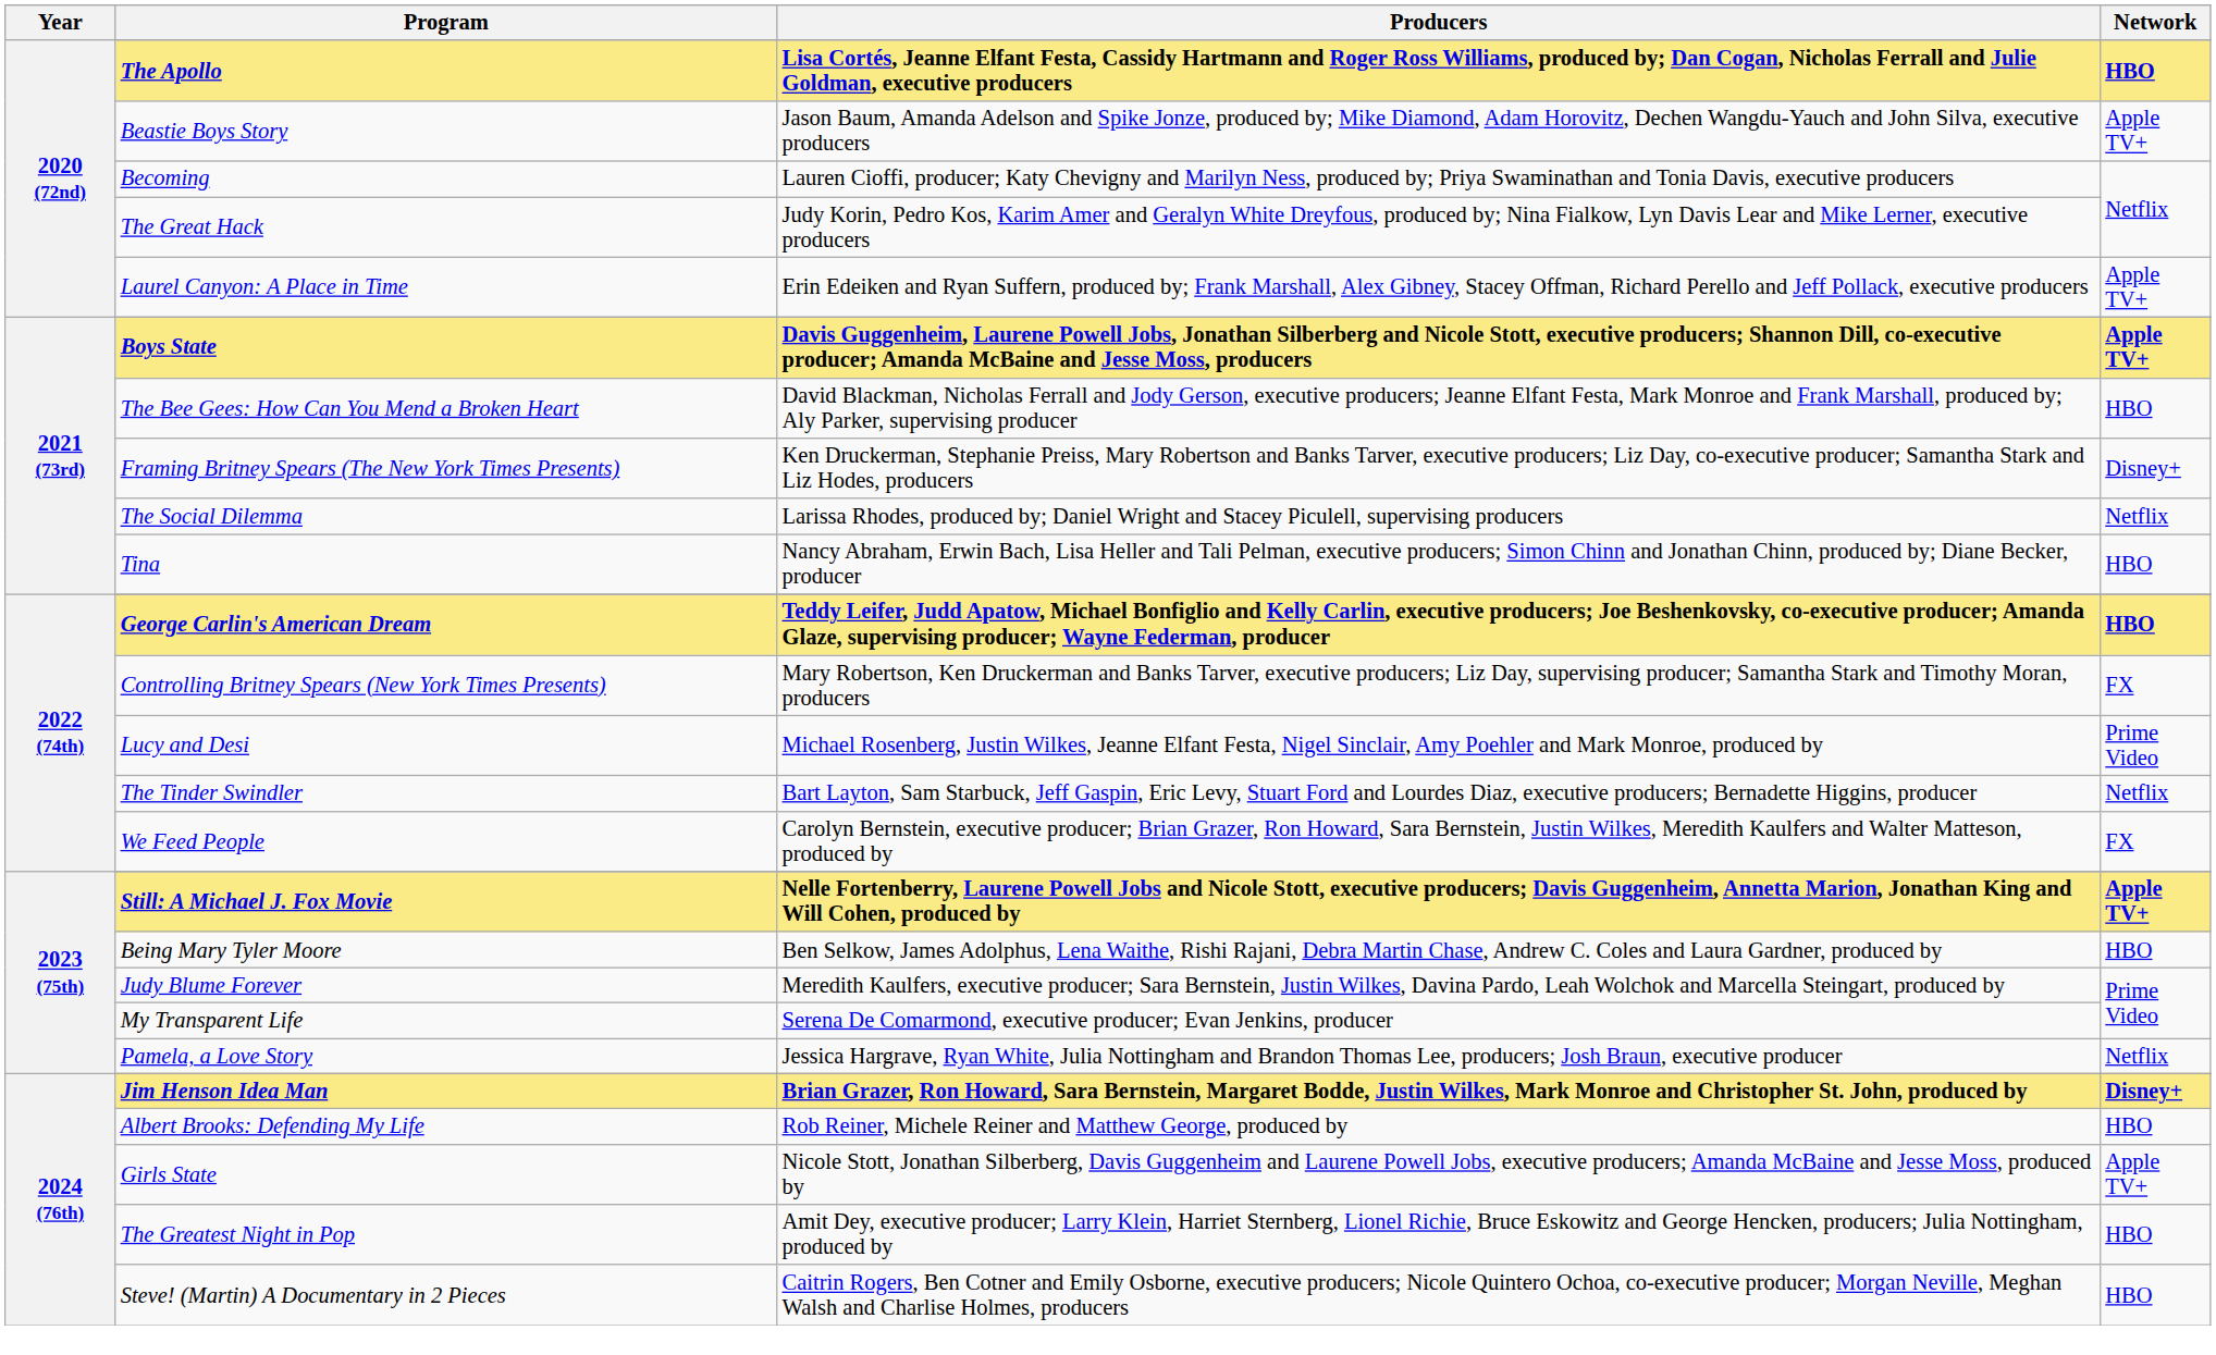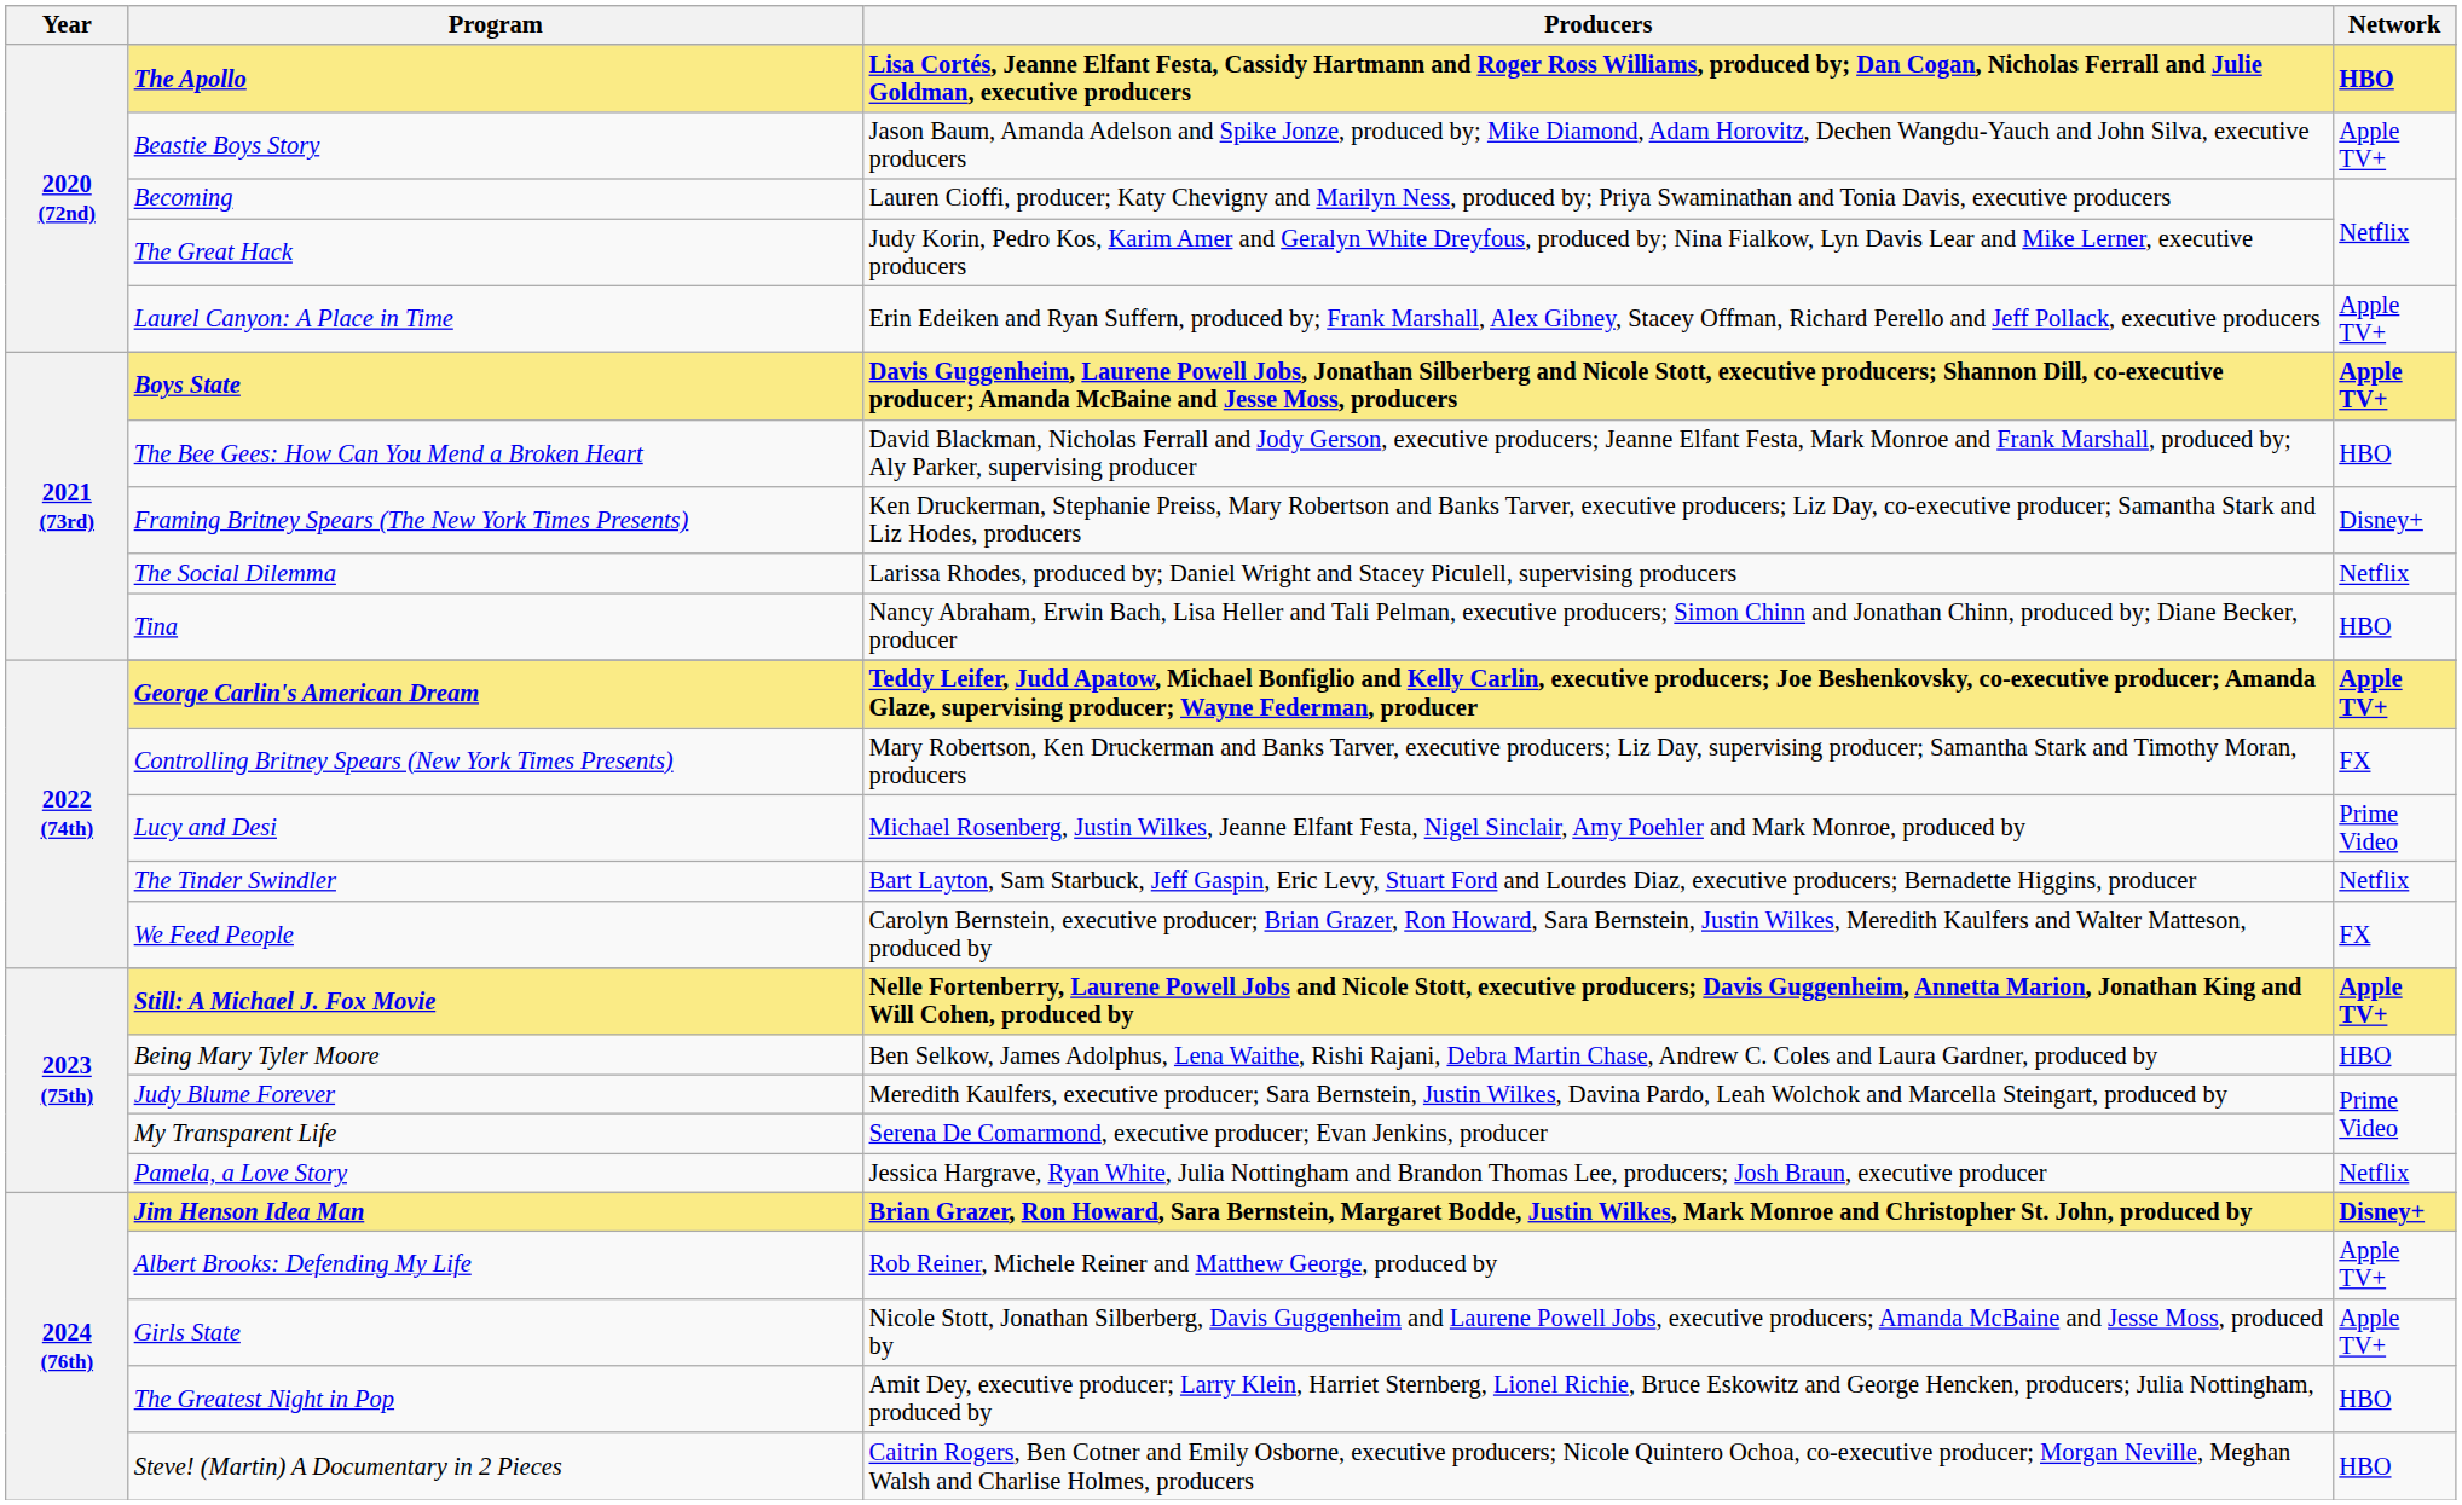 <table class="wikitable" style="width:100%">
 <tr bgcolor="#bebebe">
 <th width="5%">Year</th>
 <th width="30%">Program</th>
 <th width="60%">Producers</th>
 <th width="5%">Network</th>
 </tr>
 <tr>
 <th rowspan="6" style="text-align:center"><a href='#'>2020</a><br><small><a href='#'>(72nd)</a></small><br></th>
 </tr>
 <tr style="background:#FAEB86">
 <td><strong><em><a href='#'>The Apollo</a></em></strong></td>
 <td><strong><a href='#'>Lisa Cortés</a>, Jeanne Elfant Festa, Cassidy Hartmann and <a href='#'>Roger Ross Williams</a>, produced by; <a href='#'>Dan Cogan</a>, Nicholas Ferrall and <a href='#'>Julie Goldman</a>, executive producers</strong></td>
 <td><strong><a href='#'>HBO</a></strong></td>
 </tr>
 <tr>
 <td><em><a href='#'>Beastie Boys Story</a></em></td>
 <td>Jason Baum, Amanda Adelson and <a href='#'>Spike Jonze</a>, produced by; <a href='#'>Mike Diamond</a>, <a href='#'>Adam Horovitz</a>, Dechen Wangdu-Yauch and John Silva, executive producers</td>
 <td><a href='#'>Apple TV+</a></td>
 </tr>
 <tr>
 <td><em><a href='#'>Becoming</a></em></td>
 <td>Lauren Cioffi, producer; Katy Chevigny and <a href='#'>Marilyn Ness</a>, produced by; Priya Swaminathan and Tonia Davis, executive producers</td>
 <td rowspan="2"><a href='#'>Netflix</a></td>
 </tr>
 <tr>
 <td><em><a href='#'>The Great Hack</a></em></td>
 <td>Judy Korin, Pedro Kos, <a href='#'>Karim Amer</a> and <a href='#'>Geralyn White Dreyfous</a>, produced by; Nina Fialkow, Lyn Davis Lear and <a href='#'>Mike Lerner</a>, executive producers</td>
 </tr>
 <tr>
 <td><em><a href='#'>Laurel Canyon: A Place in Time</a></em></td>
 <td>Erin Edeiken and Ryan Suffern, produced by; <a href='#'>Frank Marshall</a>, <a href='#'>Alex Gibney</a>, Stacey Offman, Richard Perello and <a href='#'>Jeff Pollack</a>, executive producers</td>
 <td><a href='#'>Apple TV+</a></td>
 </tr>
 <tr>
 <th rowspan="6" style="text-align:center"><a href='#'>2021</a><br><small><a href='#'>(73rd)</a></small><br></th>
 </tr>
 <tr style="background:#FAEB86">
 <td><strong><em><a href='#'>Boys State</a></em></strong></td>
 <td><strong><a href='#'>Davis Guggenheim</a>, <a href='#'>Laurene Powell Jobs</a>, Jonathan Silberberg and Nicole Stott, executive producers; Shannon Dill, co-executive producer; Amanda McBaine and <a href='#'>Jesse Moss</a>, producers</strong></td>
 <td><strong><a href='#'>Apple TV+</a></strong></td>
 </tr>
 <tr>
 <td><em><a href='#'>The Bee Gees: How Can You Mend a Broken Heart</a></em></td>
 <td>David Blackman, Nicholas Ferrall and <a href='#'>Jody Gerson</a>, executive producers; Jeanne Elfant Festa, Mark Monroe and <a href='#'>Frank Marshall</a>, produced by; Aly Parker, supervising producer</td>
 <td><a href='#'>HBO</a></td>
 </tr>
 <tr>
 <td><em><a href='#'>Framing Britney Spears (The New York Times Presents)</a></em></td>
 <td>Ken Druckerman, Stephanie Preiss, Mary Robertson and Banks Tarver, executive producers; Liz Day, co-executive producer; Samantha Stark and Liz Hodes, producers</td>
 <td><a href='#'>Disney+</a></td>
 </tr>
 <tr>
 <td><em><a href='#'>The Social Dilemma</a></em></td>
 <td>Larissa Rhodes, produced by; Daniel Wright and Stacey Piculell, supervising producers</td>
 <td><a href='#'>Netflix</a></td>
 </tr>
 <tr>
 <td><em><a href='#'>Tina</a></em></td>
 <td>Nancy Abraham, Erwin Bach, Lisa Heller and Tali Pelman, executive producers; <a href='#'>Simon Chinn</a> and Jonathan Chinn, produced by; Diane Becker, producer</td>
 <td><a href='#'>HBO</a></td>
 </tr>
 <tr>
 <th rowspan="6" style="text-align:center"><a href='#'>2022</a><br><small><a href='#'>(74th)</a></small><br></th>
 </tr>
 <tr style="background:#FAEB86">
 <td><strong><em><a href='#'>George Carlin's American Dream</a></em></strong></td>
 <td><strong><a href='#'>Teddy Leifer</a>, <a href='#'>Judd Apatow</a>, Michael Bonfiglio and <a href='#'>Kelly Carlin</a>, executive producers; Joe Beshenkovsky, co-executive producer; Amanda Glaze, supervising producer; <a href='#'>Wayne Federman</a>, producer</strong></td>
-<td><strong><a href='#'>HBO</a></strong></td>
+<td><strong><a href='#'>Apple TV+</a></strong></td>
 </tr>
 <tr>
 <td><em><a href='#'>Controlling Britney Spears (New York Times Presents)</a></em></td>
 <td>Mary Robertson, Ken Druckerman and Banks Tarver, executive producers; Liz Day, supervising producer; Samantha Stark and Timothy Moran, producers</td>
 <td><a href='#'>FX</a></td>
 </tr>
 <tr>
 <td><em><a href='#'>Lucy and Desi</a></em></td>
 <td><a href='#'>Michael Rosenberg</a>, <a href='#'>Justin Wilkes</a>, Jeanne Elfant Festa, <a href='#'>Nigel Sinclair</a>, <a href='#'>Amy Poehler</a> and Mark Monroe, produced by</td>
 <td><a href='#'>Prime Video</a></td>
 </tr>
 <tr>
 <td><em><a href='#'>The Tinder Swindler</a></em></td>
 <td><a href='#'>Bart Layton</a>, Sam Starbuck, <a href='#'>Jeff Gaspin</a>, Eric Levy, <a href='#'>Stuart Ford</a> and Lourdes Diaz, executive producers; Bernadette Higgins, producer</td>
 <td><a href='#'>Netflix</a></td>
 </tr>
 <tr>
 <td><em><a href='#'>We Feed People</a></em></td>
 <td>Carolyn Bernstein, executive producer; <a href='#'>Brian Grazer</a>, <a href='#'>Ron Howard</a>, Sara Bernstein, <a href='#'>Justin Wilkes</a>, Meredith Kaulfers and Walter Matteson, produced by</td>
 <td><a href='#'>FX</a></td>
 </tr>
 <tr>
 <th rowspan="6" style="text-align:center"><a href='#'>2023</a><br><small><a href='#'>(75th)</a></small><br></th>
 </tr>
 <tr style="background:#FAEB86">
 <td><strong><em><a href='#'>Still: A Michael J. Fox Movie</a></em></strong></td>
 <td><strong>Nelle Fortenberry, <a href='#'>Laurene Powell Jobs</a> and Nicole Stott, executive producers; <a href='#'>Davis Guggenheim</a>, <a href='#'>Annetta Marion</a>, Jonathan King and Will Cohen, produced by</strong></td>
 <td><strong><a href='#'>Apple TV+</a></strong></td>
 </tr>
 <tr>
 <td><em>Being Mary Tyler Moore</em></td>
 <td>Ben Selkow, James Adolphus, <a href='#'>Lena Waithe</a>, Rishi Rajani, <a href='#'>Debra Martin Chase</a>, Andrew C. Coles and Laura Gardner, produced by</td>
 <td><a href='#'>HBO</a></td>
 </tr>
 <tr>
 <td><em><a href='#'>Judy Blume Forever</a></em></td>
 <td>Meredith Kaulfers, executive producer; Sara Bernstein, <a href='#'>Justin Wilkes</a>, Davina Pardo, Leah Wolchok and Marcella Steingart, produced by</td>
 <td rowspan="2"><a href='#'>Prime Video</a></td>
 </tr>
 <tr>
 <td><em>My Transparent Life</em></td>
 <td><a href='#'>Serena De Comarmond</a>, executive producer; Evan Jenkins, producer</td>
 </tr>
 <tr>
 <td><em><a href='#'>Pamela, a Love Story</a></em></td>
 <td>Jessica Hargrave, <a href='#'>Ryan White</a>, Julia Nottingham and Brandon Thomas Lee, producers; <a href='#'>Josh Braun</a>, executive producer</td>
 <td><a href='#'>Netflix</a></td>
 </tr>
 <tr>
 <th rowspan="6" style="text-align:center"><a href='#'>2024</a><br><small><a href='#'>(76th)</a></small><br></th>
 </tr>
 <tr style="background:#FAEB86">
 <td><strong><em><a href='#'>Jim Henson Idea Man</a></em></strong></td>
 <td><strong><a href='#'>Brian Grazer</a>, <a href='#'>Ron Howard</a>, Sara Bernstein, Margaret Bodde, <a href='#'>Justin Wilkes</a>, Mark Monroe and Christopher St. John, produced by</strong></td>
 <td><strong><a href='#'>Disney+</a></strong></td>
 </tr>
 <tr>
 <td><em><a href='#'>Albert Brooks: Defending My Life</a></em></td>
 <td><a href='#'>Rob Reiner</a>, Michele Reiner and <a href='#'>Matthew George</a>, produced by</td>
-<td><a href='#'>HBO</a></td>
+<td><a href='#'>Apple TV+</a></td>
 </tr>
 <tr>
 <td><em><a href='#'>Girls State</a></em></td>
 <td>Nicole Stott, Jonathan Silberberg, <a href='#'>Davis Guggenheim</a> and <a href='#'>Laurene Powell Jobs</a>, executive producers; <a href='#'>Amanda McBaine</a> and <a href='#'>Jesse Moss</a>, produced by</td>
 <td><a href='#'>Apple TV+</a></td>
 </tr>
 <tr>
 <td><em><a href='#'>The Greatest Night in Pop</a></em></td>
 <td>Amit Dey, executive producer; <a href='#'>Larry Klein</a>, Harriet Sternberg, <a href='#'>Lionel Richie</a>, Bruce Eskowitz and George Hencken, producers; Julia Nottingham, produced by</td>
 <td><a href='#'>HBO</a></td>
 </tr>
 <tr>
 <td><em>Steve! (Martin) A Documentary in 2 Pieces</em></td>
 <td><a href='#'>Caitrin Rogers</a>, Ben Cotner and Emily Osborne, executive producers; Nicole Quintero Ochoa, co-executive producer; <a href='#'>Morgan Neville</a>, Meghan Walsh and Charlise Holmes, producers</td>
 <td><a href='#'>HBO</a></td>
 </tr>
 </table>
